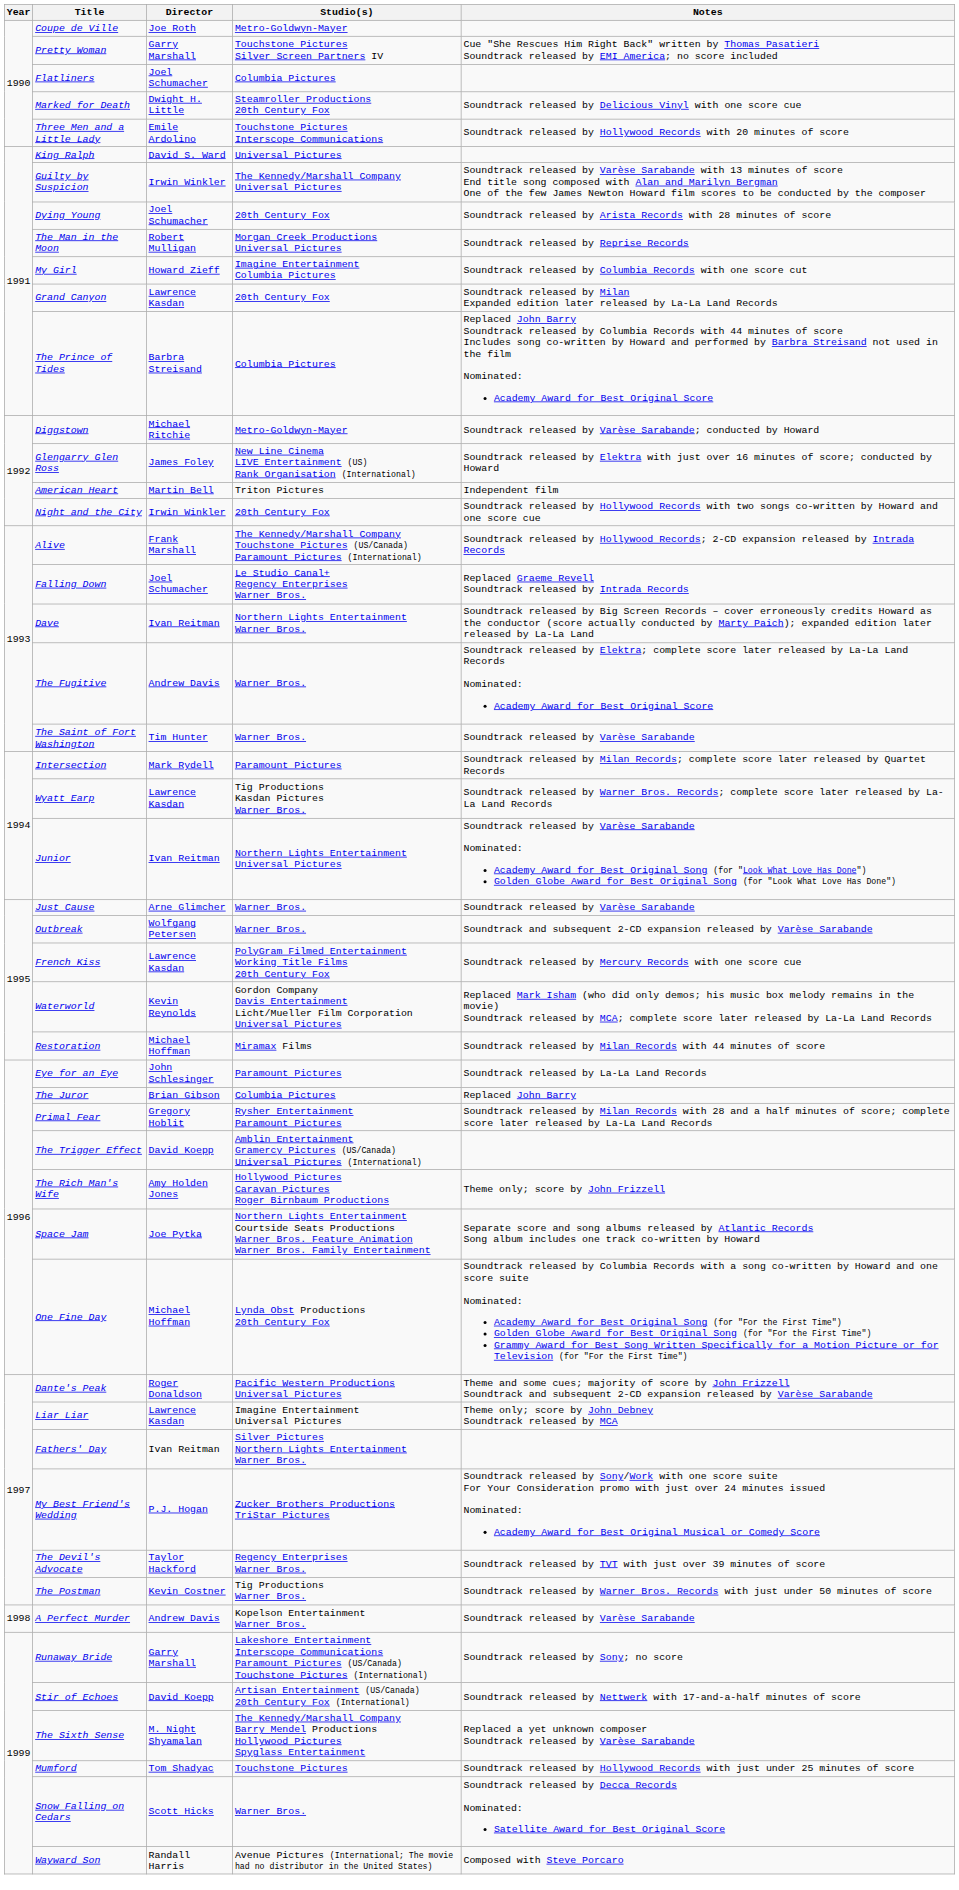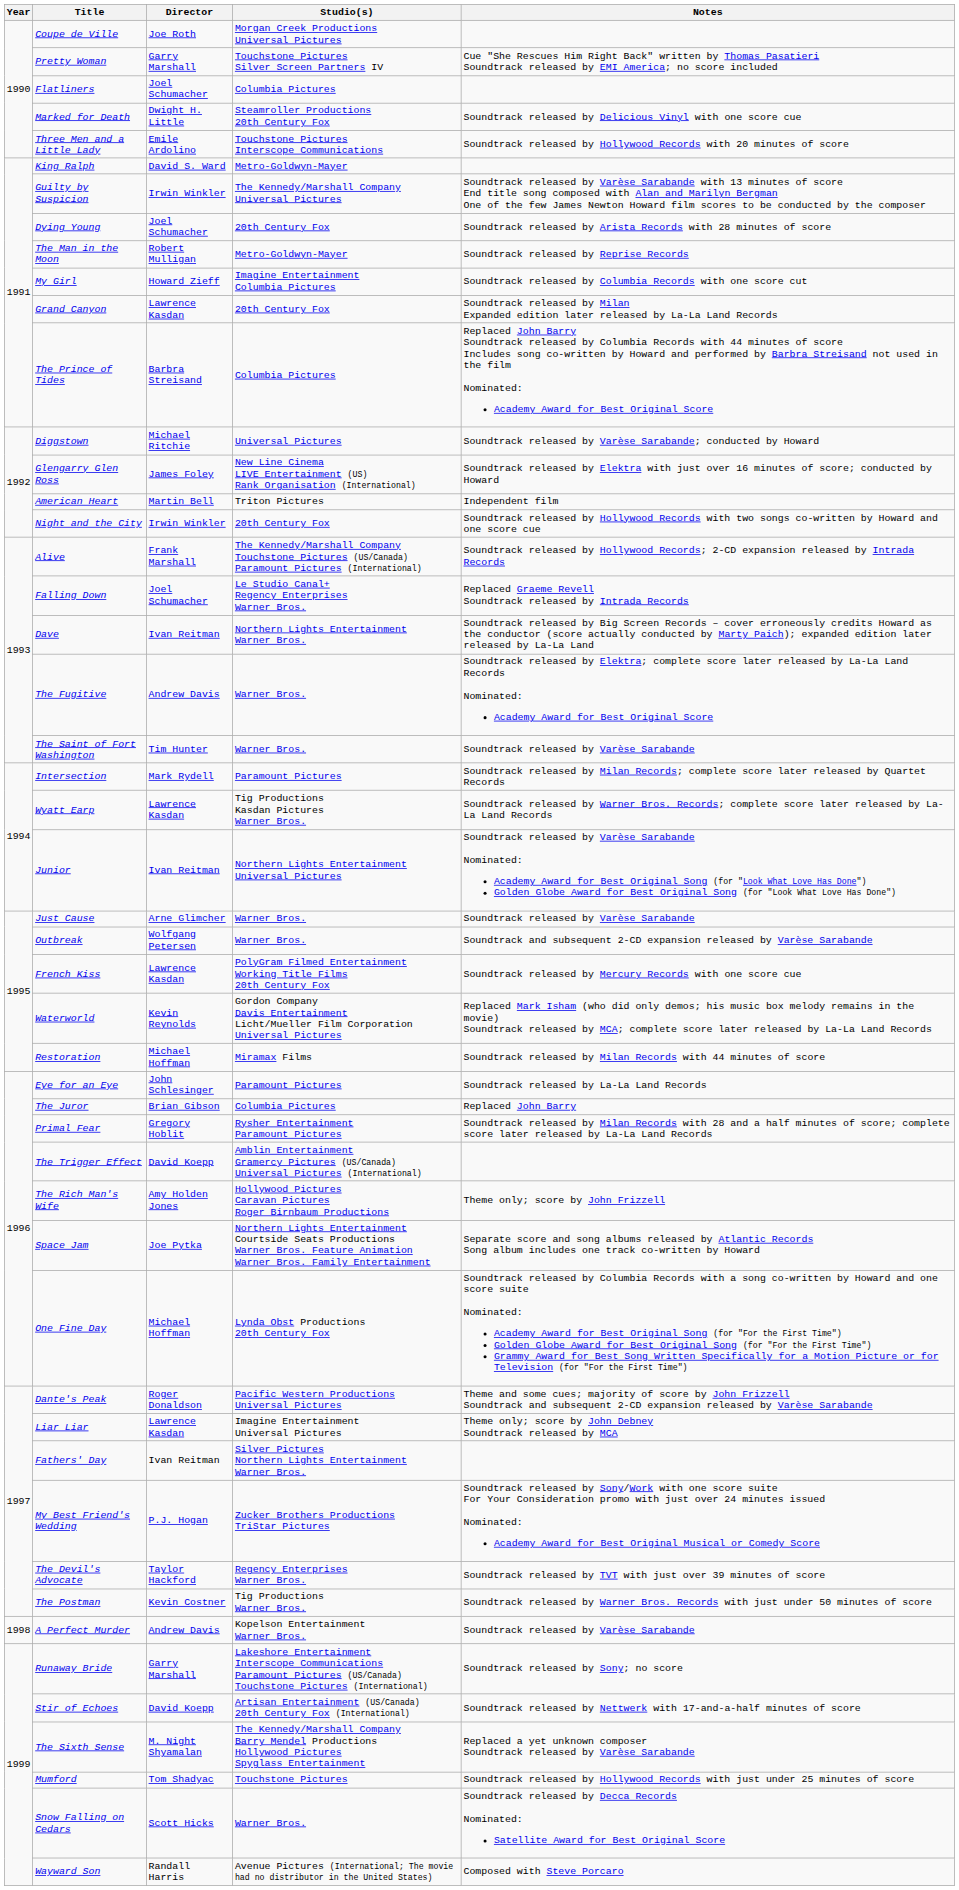 <table class="wikitable sortable">
 <tr>
 <th>Year</th>
 <th>Title</th>
 <th>Director</th>
 <th>Studio(s)</th>
 <th>Notes</th>
 </tr>
 <tr>
 <td rowspan="5">1990</td>
 <td><em><a href='#'>Coupe de Ville</a></em></td>
 <td><a href='#'>Joe Roth</a></td>
-<td><a href='#'>Metro-Goldwyn-Mayer</a></td>
+<td><a href='#'>Morgan Creek Productions</a><br><a href='#'>Universal Pictures</a></td>
 <td></td>
 </tr>
 <tr>
 <td><em><a href='#'>Pretty Woman</a></em></td>
 <td><a href='#'>Garry Marshall</a></td>
 <td><a href='#'>Touchstone Pictures</a><br><a href='#'>Silver Screen Partners</a> IV</td>
 <td>Cue "She Rescues Him Right Back" written by <a href='#'>Thomas Pasatieri</a><br>Soundtrack released by <a href='#'>EMI America</a>; no score included</td>
 </tr>
 <tr>
 <td><em><a href='#'>Flatliners</a></em></td>
 <td><a href='#'>Joel Schumacher</a></td>
 <td><a href='#'>Columbia Pictures</a></td>
 <td></td>
 </tr>
 <tr>
 <td><em><a href='#'>Marked for Death</a></em></td>
 <td><a href='#'>Dwight H. Little</a></td>
 <td><a href='#'>Steamroller Productions</a><br><a href='#'>20th Century Fox</a></td>
 <td>Soundtrack released by <a href='#'>Delicious Vinyl</a> with one score cue</td>
 </tr>
 <tr>
 <td><em><a href='#'>Three Men and a Little Lady</a></em></td>
 <td><a href='#'>Emile Ardolino</a></td>
 <td><a href='#'>Touchstone Pictures</a><br><a href='#'>Interscope Communications</a></td>
 <td>Soundtrack released by <a href='#'>Hollywood Records</a> with 20 minutes of score</td>
 </tr>
 <tr>
 <td rowspan="7">1991</td>
 <td><em><a href='#'>King Ralph</a></em></td>
 <td><a href='#'>David S. Ward</a></td>
-<td><a href='#'>Universal Pictures</a></td>
+<td><a href='#'>Metro-Goldwyn-Mayer</a></td>
 <td></td>
 </tr>
 <tr>
 <td><em><a href='#'>Guilty by Suspicion</a></em></td>
 <td><a href='#'>Irwin Winkler</a></td>
 <td><a href='#'>The Kennedy/Marshall Company</a><br><a href='#'>Universal Pictures</a></td>
 <td>Soundtrack released by <a href='#'>Varèse Sarabande</a> with 13 minutes of score<br>End title song composed with <a href='#'>Alan and Marilyn Bergman</a><br>One of the few James Newton Howard film scores to be conducted by the composer</td>
 </tr>
 <tr>
 <td><em><a href='#'>Dying Young</a></em></td>
 <td><a href='#'>Joel Schumacher</a></td>
 <td><a href='#'>20th Century Fox</a></td>
 <td>Soundtrack released by <a href='#'>Arista Records</a> with 28 minutes of score</td>
 </tr>
 <tr>
 <td><em><a href='#'>The Man in the Moon</a></em></td>
 <td><a href='#'>Robert Mulligan</a></td>
-<td><a href='#'>Morgan Creek Productions</a><br><a href='#'>Universal Pictures</a></td>
+<td><a href='#'>Metro-Goldwyn-Mayer</a></td>
 <td>Soundtrack released by <a href='#'>Reprise Records</a></td>
 </tr>
 <tr>
 <td><em><a href='#'>My Girl</a></em></td>
 <td><a href='#'>Howard Zieff</a></td>
 <td><a href='#'>Imagine Entertainment</a><br><a href='#'>Columbia Pictures</a></td>
 <td>Soundtrack released by <a href='#'>Columbia Records</a> with one score cut</td>
 </tr>
 <tr>
 <td><em><a href='#'>Grand Canyon</a></em></td>
 <td><a href='#'>Lawrence Kasdan</a></td>
 <td><a href='#'>20th Century Fox</a></td>
 <td>Soundtrack released by <a href='#'>Milan</a><br>Expanded edition later released by La-La Land Records</td>
 </tr>
 <tr>
 <td><em><a href='#'>The Prince of Tides</a></em></td>
 <td><a href='#'>Barbra Streisand</a></td>
 <td><a href='#'>Columbia Pictures</a></td>
 <td>Replaced <a href='#'>John Barry</a><br>Soundtrack released by Columbia Records with 44 minutes of score<br>Includes song co-written by Howard and performed by <a href='#'>Barbra Streisand</a> not used in the film<br><br>Nominated:<ul><li><a href='#'>Academy Award for Best Original Score</a></li></ul></td>
 </tr>
 <tr>
 <td rowspan="4">1992</td>
 <td><em><a href='#'>Diggstown</a></em></td>
 <td><a href='#'>Michael Ritchie</a></td>
-<td><a href='#'>Metro-Goldwyn-Mayer</a></td>
+<td><a href='#'>Universal Pictures</a></td>
 <td>Soundtrack released by <a href='#'>Varèse Sarabande</a>; conducted by Howard</td>
 </tr>
 <tr>
 <td><em><a href='#'>Glengarry Glen Ross</a></em></td>
 <td><a href='#'>James Foley</a></td>
 <td><a href='#'>New Line Cinema</a><br><a href='#'>LIVE Entertainment</a> <small>(US)</small> <br><a href='#'>Rank Organisation</a> <small>(International)</small></td>
 <td>Soundtrack released by <a href='#'>Elektra</a> with just over 16 minutes of score; conducted by Howard</td>
 </tr>
 <tr>
 <td><em><a href='#'>American Heart</a></em></td>
 <td><a href='#'>Martin Bell</a></td>
 <td>Triton Pictures</td>
 <td>Independent film</td>
 </tr>
 <tr>
 <td><em><a href='#'>Night and the City</a></em></td>
 <td><a href='#'>Irwin Winkler</a></td>
 <td><a href='#'>20th Century Fox</a></td>
 <td>Soundtrack released by <a href='#'>Hollywood Records</a> with two songs co-written by Howard and one score cue</td>
 </tr>
 <tr>
 <td rowspan="5">1993</td>
 <td><em><a href='#'>Alive</a></em></td>
 <td><a href='#'>Frank Marshall</a></td>
 <td><a href='#'>The Kennedy/Marshall Company</a><br><a href='#'>Touchstone Pictures</a> <small>(US/Canada)</small> <br><a href='#'>Paramount Pictures</a> <small>(International)</small></td>
 <td>Soundtrack released by <a href='#'>Hollywood Records</a>; 2-CD expansion released by <a href='#'>Intrada Records</a></td>
 </tr>
 <tr>
 <td><em><a href='#'>Falling Down</a></em></td>
 <td><a href='#'>Joel Schumacher</a></td>
 <td><a href='#'>Le Studio Canal+</a><br><a href='#'>Regency Enterprises</a><br><a href='#'>Warner Bros.</a></td>
 <td>Replaced <a href='#'>Graeme Revell</a><br>Soundtrack released by <a href='#'>Intrada Records</a></td>
 </tr>
 <tr>
 <td><em><a href='#'>Dave</a></em></td>
 <td><a href='#'>Ivan Reitman</a></td>
 <td><a href='#'>Northern Lights Entertainment</a><br><a href='#'>Warner Bros.</a></td>
 <td>Soundtrack released by Big Screen Records – cover erroneously credits Howard as the conductor (score actually conducted by <a href='#'>Marty Paich</a>); expanded edition later released by La-La Land</td>
 </tr>
 <tr>
 <td><em><a href='#'>The Fugitive</a></em></td>
 <td><a href='#'>Andrew Davis</a></td>
 <td><a href='#'>Warner Bros.</a></td>
 <td>Soundtrack released by <a href='#'>Elektra</a>; complete score later released by La-La Land Records<br><br>Nominated:<ul><li><a href='#'>Academy Award for Best Original Score</a></li></ul></td>
 </tr>
 <tr>
 <td><em><a href='#'>The Saint of Fort Washington</a></em></td>
 <td><a href='#'>Tim Hunter</a></td>
 <td><a href='#'>Warner Bros.</a></td>
 <td>Soundtrack released by <a href='#'>Varèse Sarabande</a></td>
 </tr>
 <tr>
 <td rowspan="3">1994</td>
 <td><em><a href='#'>Intersection</a></em></td>
 <td><a href='#'>Mark Rydell</a></td>
 <td><a href='#'>Paramount Pictures</a></td>
 <td>Soundtrack released by <a href='#'>Milan Records</a>; complete score later released by Quartet Records</td>
 </tr>
 <tr>
 <td><em><a href='#'>Wyatt Earp</a></em></td>
 <td><a href='#'>Lawrence Kasdan</a></td>
 <td>Tig Productions<br>Kasdan Pictures<br><a href='#'>Warner Bros.</a></td>
 <td>Soundtrack released by <a href='#'>Warner Bros. Records</a>; complete score later released by La-La Land Records</td>
 </tr>
 <tr>
 <td><em><a href='#'>Junior</a></em></td>
 <td><a href='#'>Ivan Reitman</a></td>
 <td><a href='#'>Northern Lights Entertainment</a><br><a href='#'>Universal Pictures</a></td>
 <td>Soundtrack released by <a href='#'>Varèse Sarabande</a><br><br>Nominated:<ul><li><a href='#'>Academy Award for Best Original Song</a> <small>(for "<a href='#'>Look What Love Has Done</a>")</small></li><li><a href='#'>Golden Globe Award for Best Original Song</a> <small>(for "Look What Love Has Done")</small></li></ul></td>
 </tr>
 <tr>
 <td rowspan="5">1995</td>
 <td><em><a href='#'>Just Cause</a></em></td>
 <td><a href='#'>Arne Glimcher</a></td>
 <td><a href='#'>Warner Bros.</a></td>
 <td>Soundtrack released by <a href='#'>Varèse Sarabande</a></td>
 </tr>
 <tr>
 <td><em><a href='#'>Outbreak</a></em></td>
 <td><a href='#'>Wolfgang Petersen</a></td>
 <td><a href='#'>Warner Bros.</a></td>
 <td>Soundtrack and subsequent 2-CD expansion released by <a href='#'>Varèse Sarabande</a></td>
 </tr>
 <tr>
 <td><em><a href='#'>French Kiss</a></em></td>
 <td><a href='#'>Lawrence Kasdan</a></td>
 <td><a href='#'>PolyGram Filmed Entertainment</a><br><a href='#'>Working Title Films</a><br><a href='#'>20th Century Fox</a></td>
 <td>Soundtrack released by <a href='#'>Mercury Records</a> with one score cue</td>
 </tr>
 <tr>
 <td><em><a href='#'>Waterworld</a></em></td>
 <td><a href='#'>Kevin Reynolds</a></td>
 <td>Gordon Company<br><a href='#'>Davis Entertainment</a><br>Licht/Mueller Film Corporation<br><a href='#'>Universal Pictures</a></td>
 <td>Replaced <a href='#'>Mark Isham</a> (who did only demos; his music box melody remains in the movie)<br>Soundtrack released by <a href='#'>MCA</a>; complete score later released by La-La Land Records</td>
 </tr>
 <tr>
 <td><em><a href='#'>Restoration</a></em></td>
 <td><a href='#'>Michael Hoffman</a></td>
 <td><a href='#'>Miramax</a> Films</td>
 <td>Soundtrack released by <a href='#'>Milan Records</a> with 44 minutes of score</td>
 </tr>
 <tr>
 <td rowspan="7">1996</td>
 <td><em><a href='#'>Eye for an Eye</a></em></td>
 <td><a href='#'>John Schlesinger</a></td>
 <td><a href='#'>Paramount Pictures</a></td>
 <td>Soundtrack released by La-La Land Records</td>
 </tr>
 <tr>
 <td><em><a href='#'>The Juror</a></em></td>
 <td><a href='#'>Brian Gibson</a></td>
 <td><a href='#'>Columbia Pictures</a></td>
 <td>Replaced <a href='#'>John Barry</a></td>
 </tr>
 <tr>
 <td><em><a href='#'>Primal Fear</a></em></td>
 <td><a href='#'>Gregory Hoblit</a></td>
 <td><a href='#'>Rysher Entertainment</a><br><a href='#'>Paramount Pictures</a></td>
 <td>Soundtrack released by <a href='#'>Milan Records</a> with 28 and a half minutes of score; complete score later released by La-La Land Records</td>
 </tr>
 <tr>
 <td><em><a href='#'>The Trigger Effect</a></em></td>
 <td><a href='#'>David Koepp</a></td>
 <td><a href='#'>Amblin Entertainment</a><br><a href='#'>Gramercy Pictures</a> <small>(US/Canada)</small> <br><a href='#'>Universal Pictures</a> <small>(International)</small></td>
 <td></td>
 </tr>
 <tr>
 <td><em><a href='#'>The Rich Man's Wife</a></em></td>
 <td><a href='#'>Amy Holden Jones</a></td>
 <td><a href='#'>Hollywood Pictures</a><br><a href='#'>Caravan Pictures</a><br><a href='#'>Roger Birnbaum Productions</a></td>
 <td>Theme only; score by <a href='#'>John Frizzell</a></td>
 </tr>
 <tr>
 <td><em><a href='#'>Space Jam</a></em></td>
 <td><a href='#'>Joe Pytka</a></td>
 <td><a href='#'>Northern Lights Entertainment</a><br>Courtside Seats Productions<br><a href='#'>Warner Bros. Feature Animation</a><br><a href='#'>Warner Bros. Family Entertainment</a></td>
 <td>Separate score and song albums released by <a href='#'>Atlantic Records</a><br>Song album includes one track co-written by Howard</td>
 </tr>
 <tr>
 <td><em><a href='#'>One Fine Day</a></em></td>
 <td><a href='#'>Michael Hoffman</a></td>
 <td><a href='#'>Lynda Obst</a> Productions<br><a href='#'>20th Century Fox</a></td>
 <td>Soundtrack released by Columbia Records with a song co-written by Howard and one score suite<br><br>Nominated:<ul><li><a href='#'>Academy Award for Best Original Song</a> <small>(for "For the First Time")</small></li><li><a href='#'>Golden Globe Award for Best Original Song</a> <small>(for "For the First Time")</small></li><li><a href='#'>Grammy Award for Best Song Written Specifically for a Motion Picture or for Television</a> <small>(for "For the First Time")</small></li></ul></td>
 </tr>
 <tr>
 <td rowspan="6">1997</td>
 <td><em><a href='#'>Dante's Peak</a></em></td>
 <td><a href='#'>Roger Donaldson</a></td>
 <td><a href='#'>Pacific Western Productions</a><br><a href='#'>Universal Pictures</a></td>
 <td>Theme and some cues; majority of score by <a href='#'>John Frizzell</a><br>Soundtrack and subsequent 2-CD expansion released by <a href='#'>Varèse Sarabande</a></td>
 </tr>
 <tr>
 <td><em><a href='#'>Liar Liar</a></em></td>
 <td><a href='#'>Lawrence Kasdan</a></td>
 <td>Imagine Entertainment<br>Universal Pictures</td>
 <td>Theme only; score by <a href='#'>John Debney</a><br>Soundtrack released by <a href='#'>MCA</a></td>
 </tr>
 <tr>
 <td><em><a href='#'>Fathers' Day</a></em></td>
 <td>Ivan Reitman</td>
 <td><a href='#'>Silver Pictures</a><br><a href='#'>Northern Lights Entertainment</a><br><a href='#'>Warner Bros.</a></td>
 <td></td>
 </tr>
 <tr>
 <td><em><a href='#'>My Best Friend's Wedding</a></em></td>
 <td><a href='#'>P.J. Hogan</a></td>
 <td><a href='#'>Zucker Brothers Productions</a><br><a href='#'>TriStar Pictures</a></td>
 <td>Soundtrack released by <a href='#'>Sony</a>/<a href='#'>Work</a> with one score suite<br>For Your Consideration promo with just over 24 minutes issued<br><br>Nominated:<ul><li><a href='#'>Academy Award for Best Original Musical or Comedy Score</a></li></ul></td>
 </tr>
 <tr>
 <td><em><a href='#'>The Devil's Advocate</a></em></td>
 <td><a href='#'>Taylor Hackford</a></td>
 <td><a href='#'>Regency Enterprises</a><br><a href='#'>Warner Bros.</a></td>
 <td>Soundtrack released by <a href='#'>TVT</a> with just over 39 minutes of score</td>
 </tr>
 <tr>
 <td><em><a href='#'>The Postman</a></em></td>
 <td><a href='#'>Kevin Costner</a></td>
 <td>Tig Productions<br><a href='#'>Warner Bros.</a></td>
 <td>Soundtrack released by <a href='#'>Warner Bros. Records</a> with just under 50 minutes of score</td>
 </tr>
 <tr>
 <td>1998</td>
 <td><em><a href='#'>A Perfect Murder</a></em></td>
 <td><a href='#'>Andrew Davis</a></td>
 <td>Kopelson Entertainment<br><a href='#'>Warner Bros.</a></td>
 <td>Soundtrack released by <a href='#'>Varèse Sarabande</a></td>
 </tr>
 <tr>
 <td rowspan="6">1999</td>
 <td><em><a href='#'>Runaway Bride</a></em></td>
 <td><a href='#'>Garry Marshall</a></td>
 <td><a href='#'>Lakeshore Entertainment</a><br><a href='#'>Interscope Communications</a><br><a href='#'>Paramount Pictures</a> <small>(US/Canada)</small> <br><a href='#'>Touchstone Pictures</a> <small>(International)</small></td>
 <td>Soundtrack released by <a href='#'>Sony</a>; no score</td>
 </tr>
 <tr>
 <td><em><a href='#'>Stir of Echoes</a></em></td>
 <td><a href='#'>David Koepp</a></td>
 <td><a href='#'>Artisan Entertainment</a> <small>(US/Canada)</small> <br><a href='#'>20th Century Fox</a> <small>(International)</small></td>
 <td>Soundtrack released by <a href='#'>Nettwerk</a> with 17-and-a-half minutes of score</td>
 </tr>
 <tr>
 <td><em><a href='#'>The Sixth Sense</a></em></td>
 <td><a href='#'>M. Night Shyamalan</a></td>
 <td><a href='#'>The Kennedy/Marshall Company</a><br><a href='#'>Barry Mendel</a> Productions<br><a href='#'>Hollywood Pictures</a><br><a href='#'>Spyglass Entertainment</a></td>
 <td>Replaced a yet unknown composer<br>Soundtrack released by <a href='#'>Varèse Sarabande</a></td>
 </tr>
 <tr>
 <td><em><a href='#'>Mumford</a></em></td>
 <td><a href='#'>Tom Shadyac</a></td>
 <td><a href='#'>Touchstone Pictures</a></td>
 <td>Soundtrack released by <a href='#'>Hollywood Records</a> with just under 25 minutes of score</td>
 </tr>
 <tr>
 <td><em><a href='#'>Snow Falling on Cedars</a></em></td>
 <td><a href='#'>Scott Hicks</a></td>
 <td><a href='#'>Warner Bros.</a></td>
 <td>Soundtrack released by <a href='#'>Decca Records</a><br><br>Nominated:<ul><li><a href='#'>Satellite Award for Best Original Score</a></li></ul></td>
 </tr>
 <tr>
 <td><em><a href='#'>Wayward Son</a></em></td>
 <td>Randall Harris</td>
 <td>Avenue Pictures <small>(International; The movie had no distributor in the United States)</small></td>
 <td>Composed with <a href='#'>Steve Porcaro</a></td>
 </tr>
 </table>
